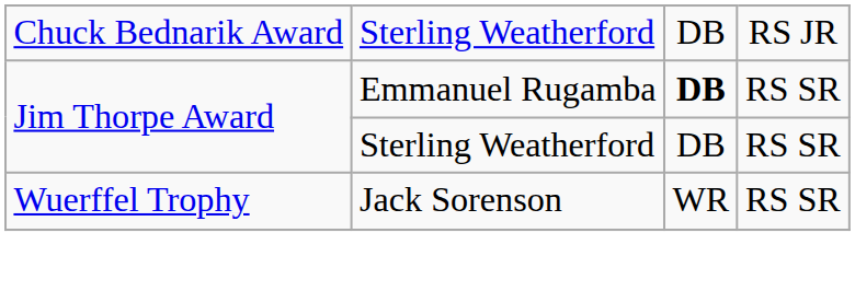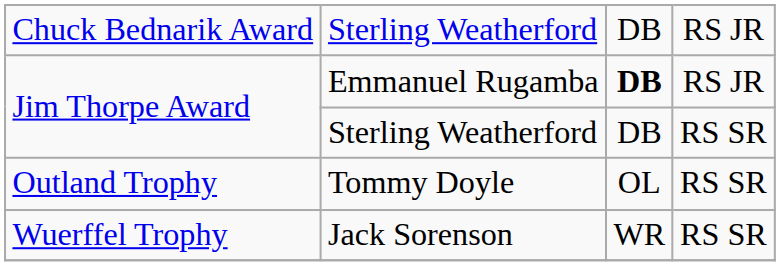 <table class="wikitable">
 <tr>
 <td><a href='#'>Chuck Bednarik Award</a></td>
 <td><a href='#'>Sterling Weatherford</a></td>
 <td align=center>DB</td>
 <td align=center>RS JR</td>
 </tr>
 <tr>
 <td rowspan=2><a href='#'>Jim Thorpe Award</a></td>
 <td>Emmanuel Rugamba</td>
 <td align=center><strong>DB</strong></td>
-<td align=center>RS SR</td>
+<td align=center>RS JR</td>
 </tr>
 <tr>
 <td>Sterling Weatherford</td>
 <td align=center>DB</td>
+<td align=center>RS SR</td>
+</tr>
+<tr>
+<td><a href='#'>Outland Trophy</a></td>
+<td>Tommy Doyle</td>
+<td align=center>OL</td>
 <td align=center>RS SR</td>
 </tr>
 <tr>
 <td><a href='#'>Wuerffel Trophy</a></td>
 <td>Jack Sorenson</td>
 <td align=center>WR</td>
 <td align=center>RS SR</td>
 </tr>
 <tr>
 </tr>
 </table>
